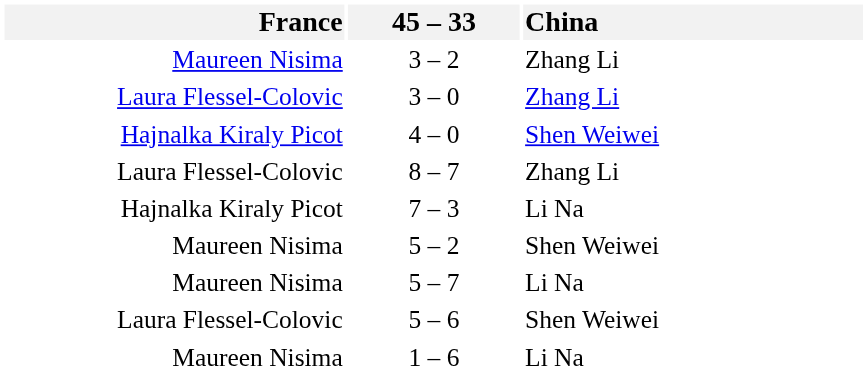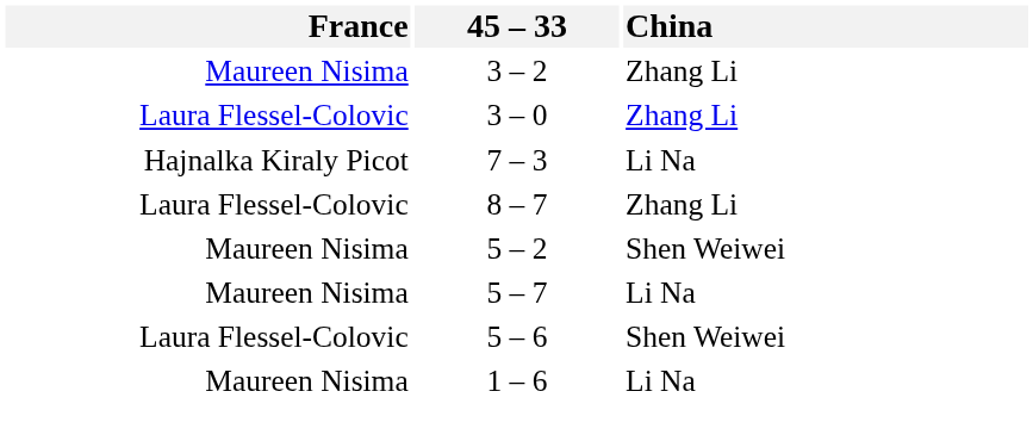 <table style="font-size:90%">
 <tr style="font-size:110%; background:#f2f2f2">
 <td style="width:12em" align=right><strong>France</strong> </td>
 <td style="width:6em" align=center><strong>45 – 33</strong></td>
 <td style="width:12em"> <strong>China</strong></td>
 </tr>
 <tr>
 <td align=right><a href='#'>Maureen Nisima</a></td>
 <td align=center>3 – 2</td>
 <td>Zhang Li</td>
 </tr>
 <tr>
 <td align=right><a href='#'>Laura Flessel-Colovic</a></td>
 <td align=center>3 – 0</td>
 <td><a href='#'>Zhang Li</a></td>
 </tr>
 <tr>
-<td align=right><a href='#'>Hajnalka Kiraly Picot</a></td>
-<td align=center>4 – 0</td>
-<td><a href='#'>Shen Weiwei</a></td>
+<td align=right>Hajnalka Kiraly Picot</td>
+<td align=center>7 – 3</td>
+<td>Li Na</td>
 </tr>
 <tr>
 <td align=right>Laura Flessel-Colovic</td>
 <td align=center>8 – 7</td>
 <td>Zhang Li</td>
-</tr>
-<tr>
-<td align=right>Hajnalka Kiraly Picot</td>
-<td align=center>7 – 3</td>
-<td>Li Na</td>
 </tr>
 <tr>
 <td align=right>Maureen Nisima</td>
 <td align=center>5 – 2</td>
 <td>Shen Weiwei</td>
 </tr>
 <tr>
 <td align=right>Maureen Nisima</td>
 <td align=center>5 – 7</td>
 <td>Li Na</td>
 </tr>
 <tr>
 <td align=right>Laura Flessel-Colovic</td>
 <td align=center>5 – 6</td>
 <td>Shen Weiwei</td>
 </tr>
 <tr>
 <td align=right>Maureen Nisima</td>
 <td align=center>1 – 6</td>
 <td>Li Na</td>
 </tr>
 </table>
